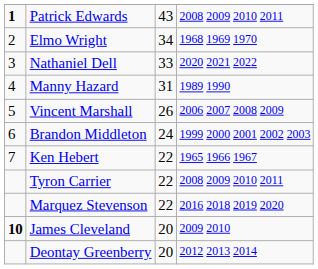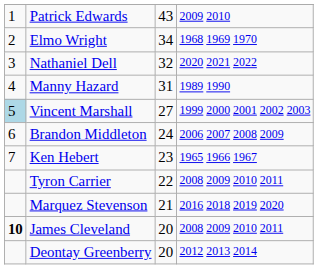 <table class="wikitable">
 <tr>
 </tr>
 <tr>
-<td><strong>1</strong></td>
+<td>1</td>
 <td><a href='#'>Patrick Edwards</a></td>
 <td>43</td>
-<td style="font-size:80%;"><a href='#'>2008</a> <a href='#'>2009</a> <a href='#'>2010</a> <a href='#'>2011</a></td>
+<td style="font-size:80%;"><a href='#'>2009</a> <a href='#'>2010</a></td>
 </tr>
 <tr>
 <td>2</td>
 <td><a href='#'>Elmo Wright</a></td>
 <td>34</td>
 <td style="font-size:80%;"><a href='#'>1968</a> <a href='#'>1969</a> <a href='#'>1970</a></td>
 </tr>
 <tr>
 <td>3</td>
 <td><a href='#'>Nathaniel Dell</a></td>
-<td>33</td>
+<td>32</td>
 <td style="font-size:80%;"><a href='#'>2020</a> <a href='#'>2021</a> <a href='#'>2022</a></td>
 </tr>
 <tr>
 <td>4</td>
 <td><a href='#'>Manny Hazard</a></td>
 <td>31</td>
 <td style="font-size:80%;"><a href='#'>1989</a> <a href='#'>1990</a></td>
 </tr>
 <tr>
-<td>5</td>
+<td style="background: lightblue;">5</td>
 <td><a href='#'>Vincent Marshall</a></td>
-<td>26</td>
-<td style="font-size:80%;"><a href='#'>2006</a> <a href='#'>2007</a> <a href='#'>2008</a> <a href='#'>2009</a></td>
+<td>27</td>
+<td style="font-size:80%;"><a href='#'>1999</a> <a href='#'>2000</a> <a href='#'>2001</a> <a href='#'>2002</a> <a href='#'>2003</a></td>
 </tr>
 <tr>
 <td>6</td>
 <td><a href='#'>Brandon Middleton</a></td>
 <td>24</td>
-<td style="font-size:80%;"><a href='#'>1999</a> <a href='#'>2000</a> <a href='#'>2001</a> <a href='#'>2002</a> <a href='#'>2003</a></td>
+<td style="font-size:80%;"><a href='#'>2006</a> <a href='#'>2007</a> <a href='#'>2008</a> <a href='#'>2009</a></td>
 </tr>
 <tr>
 <td>7</td>
 <td><a href='#'>Ken Hebert</a></td>
-<td>22</td>
+<td>23</td>
 <td style="font-size:80%;"><a href='#'>1965</a> <a href='#'>1966</a> <a href='#'>1967</a></td>
 </tr>
 <tr>
 <td></td>
 <td><a href='#'>Tyron Carrier</a></td>
 <td>22</td>
 <td style="font-size:80%;"><a href='#'>2008</a> <a href='#'>2009</a> <a href='#'>2010</a> <a href='#'>2011</a></td>
 </tr>
 <tr>
 <td></td>
 <td><a href='#'>Marquez Stevenson</a></td>
-<td>22</td>
+<td>21</td>
 <td style="font-size:80%;"><a href='#'>2016</a> <a href='#'>2018</a> <a href='#'>2019</a> <a href='#'>2020</a></td>
 </tr>
 <tr>
 <td><strong>10</strong></td>
 <td><a href='#'>James Cleveland</a></td>
 <td>20</td>
-<td style="font-size:80%;"><a href='#'>2009</a> <a href='#'>2010</a></td>
+<td style="font-size:80%;"><a href='#'>2008</a> <a href='#'>2009</a> <a href='#'>2010</a> <a href='#'>2011</a></td>
 </tr>
 <tr>
 <td></td>
 <td><a href='#'>Deontay Greenberry</a></td>
 <td>20</td>
 <td style="font-size:80%;"><a href='#'>2012</a> <a href='#'>2013</a> <a href='#'>2014</a></td>
 </tr>
 </table>
